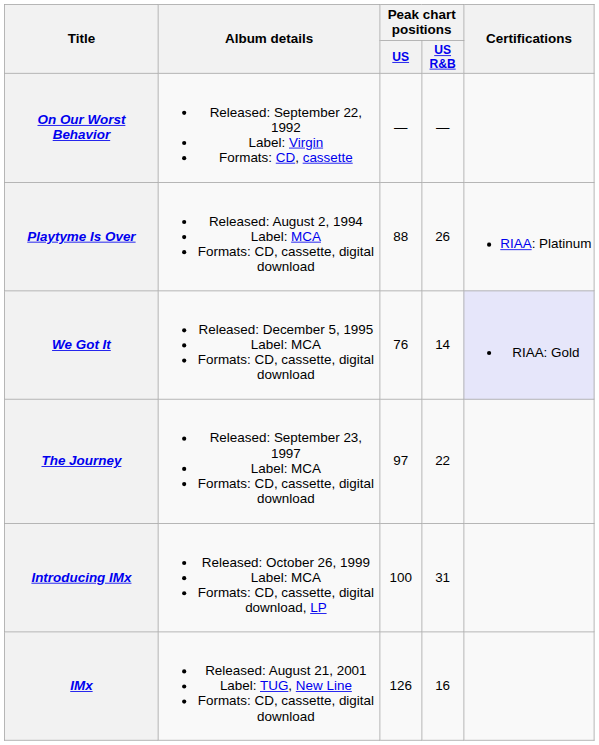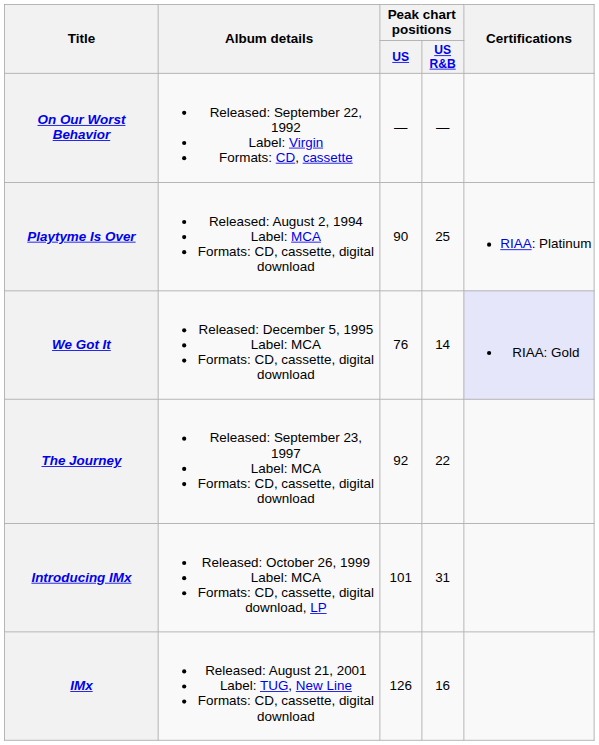 <table class="wikitable plainrowheaders" style="text-align:center;">
 <tr>
 <th scope="col" rowspan="2" style="width:11em;">Title</th>
 <th scope="col" rowspan="2" style="width:16em;">Album details</th>
 <th scope="col" colspan="2">Peak chart positions</th>
 <th scope="col" rowspan="2">Certifications</th>
 </tr>
 <tr>
 <th scope="col" style="width:3em;font-size:90%;"><a href='#'>US</a><br></th>
 <th scope="col" style="width:3em;font-size:90%;"><a href='#'>US R&B</a><br></th>
 </tr>
 <tr>
 <th scope="row"><em><a href='#'>On Our Worst Behavior</a></em></th>
 <td><br><ul><li>Released: September 22, 1992</li><li>Label: <a href='#'>Virgin</a></li><li>Formats: <a href='#'>CD</a>, <a href='#'>cassette</a></li></ul></td>
 <td>—</td>
 <td>—</td>
 <td></td>
 </tr>
 <tr>
 <th scope="row"><em><a href='#'>Playtyme Is Over</a></em></th>
 <td><br><ul><li>Released: August 2, 1994</li><li>Label: <a href='#'>MCA</a></li><li>Formats: CD, cassette, digital download</li></ul></td>
-<td>88</td>
-<td>26</td>
+<td>90</td>
+<td>25</td>
 <td><br><ul><li><a href='#'>RIAA</a>: Platinum</li></ul></td>
 </tr>
 <tr>
 <th scope="row"><em><a href='#'>We Got It</a></em></th>
 <td><br><ul><li>Released: December 5, 1995</li><li>Label: MCA</li><li>Formats: CD, cassette, digital download</li></ul></td>
 <td>76</td>
 <td>14</td>
 <td style="background: lavender;"><br><ul><li>RIAA: Gold</li></ul></td>
 </tr>
 <tr>
 <th scope="row"><em><a href='#'>The Journey</a></em></th>
 <td><br><ul><li>Released: September 23, 1997</li><li>Label: MCA</li><li>Formats: CD, cassette, digital download</li></ul></td>
-<td>97</td>
+<td>92</td>
 <td>22</td>
 <td></td>
 </tr>
 <tr>
 <th scope="row"><em><a href='#'>Introducing IMx</a></em></th>
 <td><br><ul><li>Released: October 26, 1999</li><li>Label: MCA</li><li>Formats: CD, cassette, digital download, <a href='#'>LP</a></li></ul></td>
-<td>100</td>
+<td>101</td>
 <td>31</td>
 <td></td>
 </tr>
 <tr>
 <th scope="row"><em><a href='#'>IMx</a></em></th>
 <td><br><ul><li>Released: August 21, 2001</li><li>Label: <a href='#'>TUG</a>, <a href='#'>New Line</a></li><li>Formats: CD, cassette, digital download</li></ul></td>
 <td>126</td>
 <td>16</td>
 <td></td>
 </tr>
 </table>
